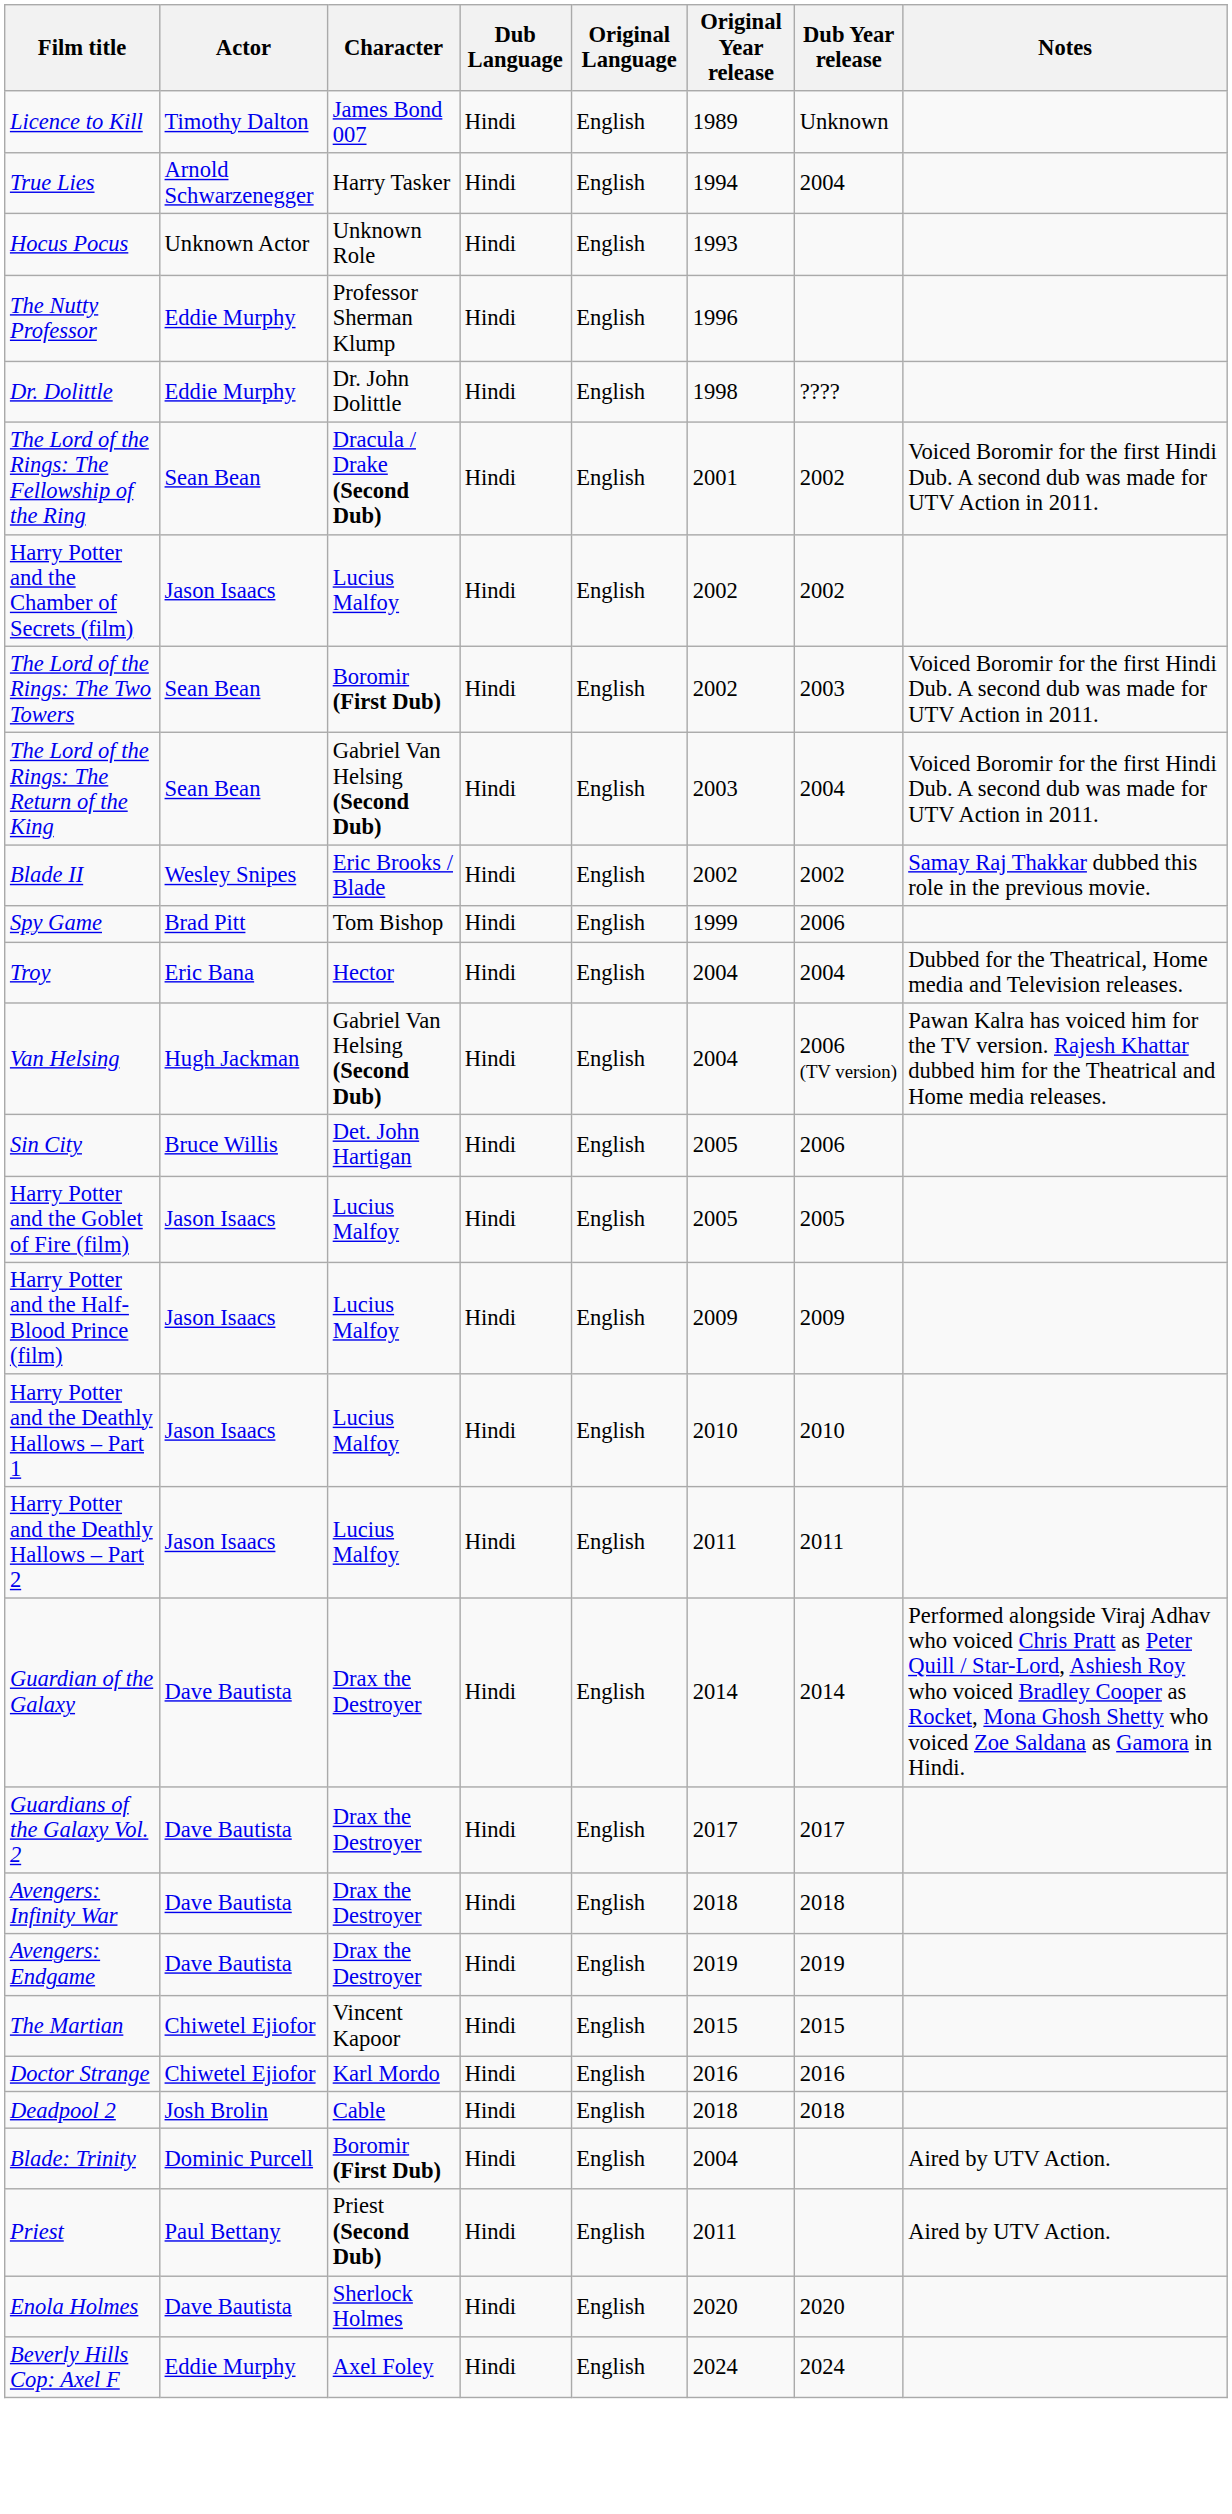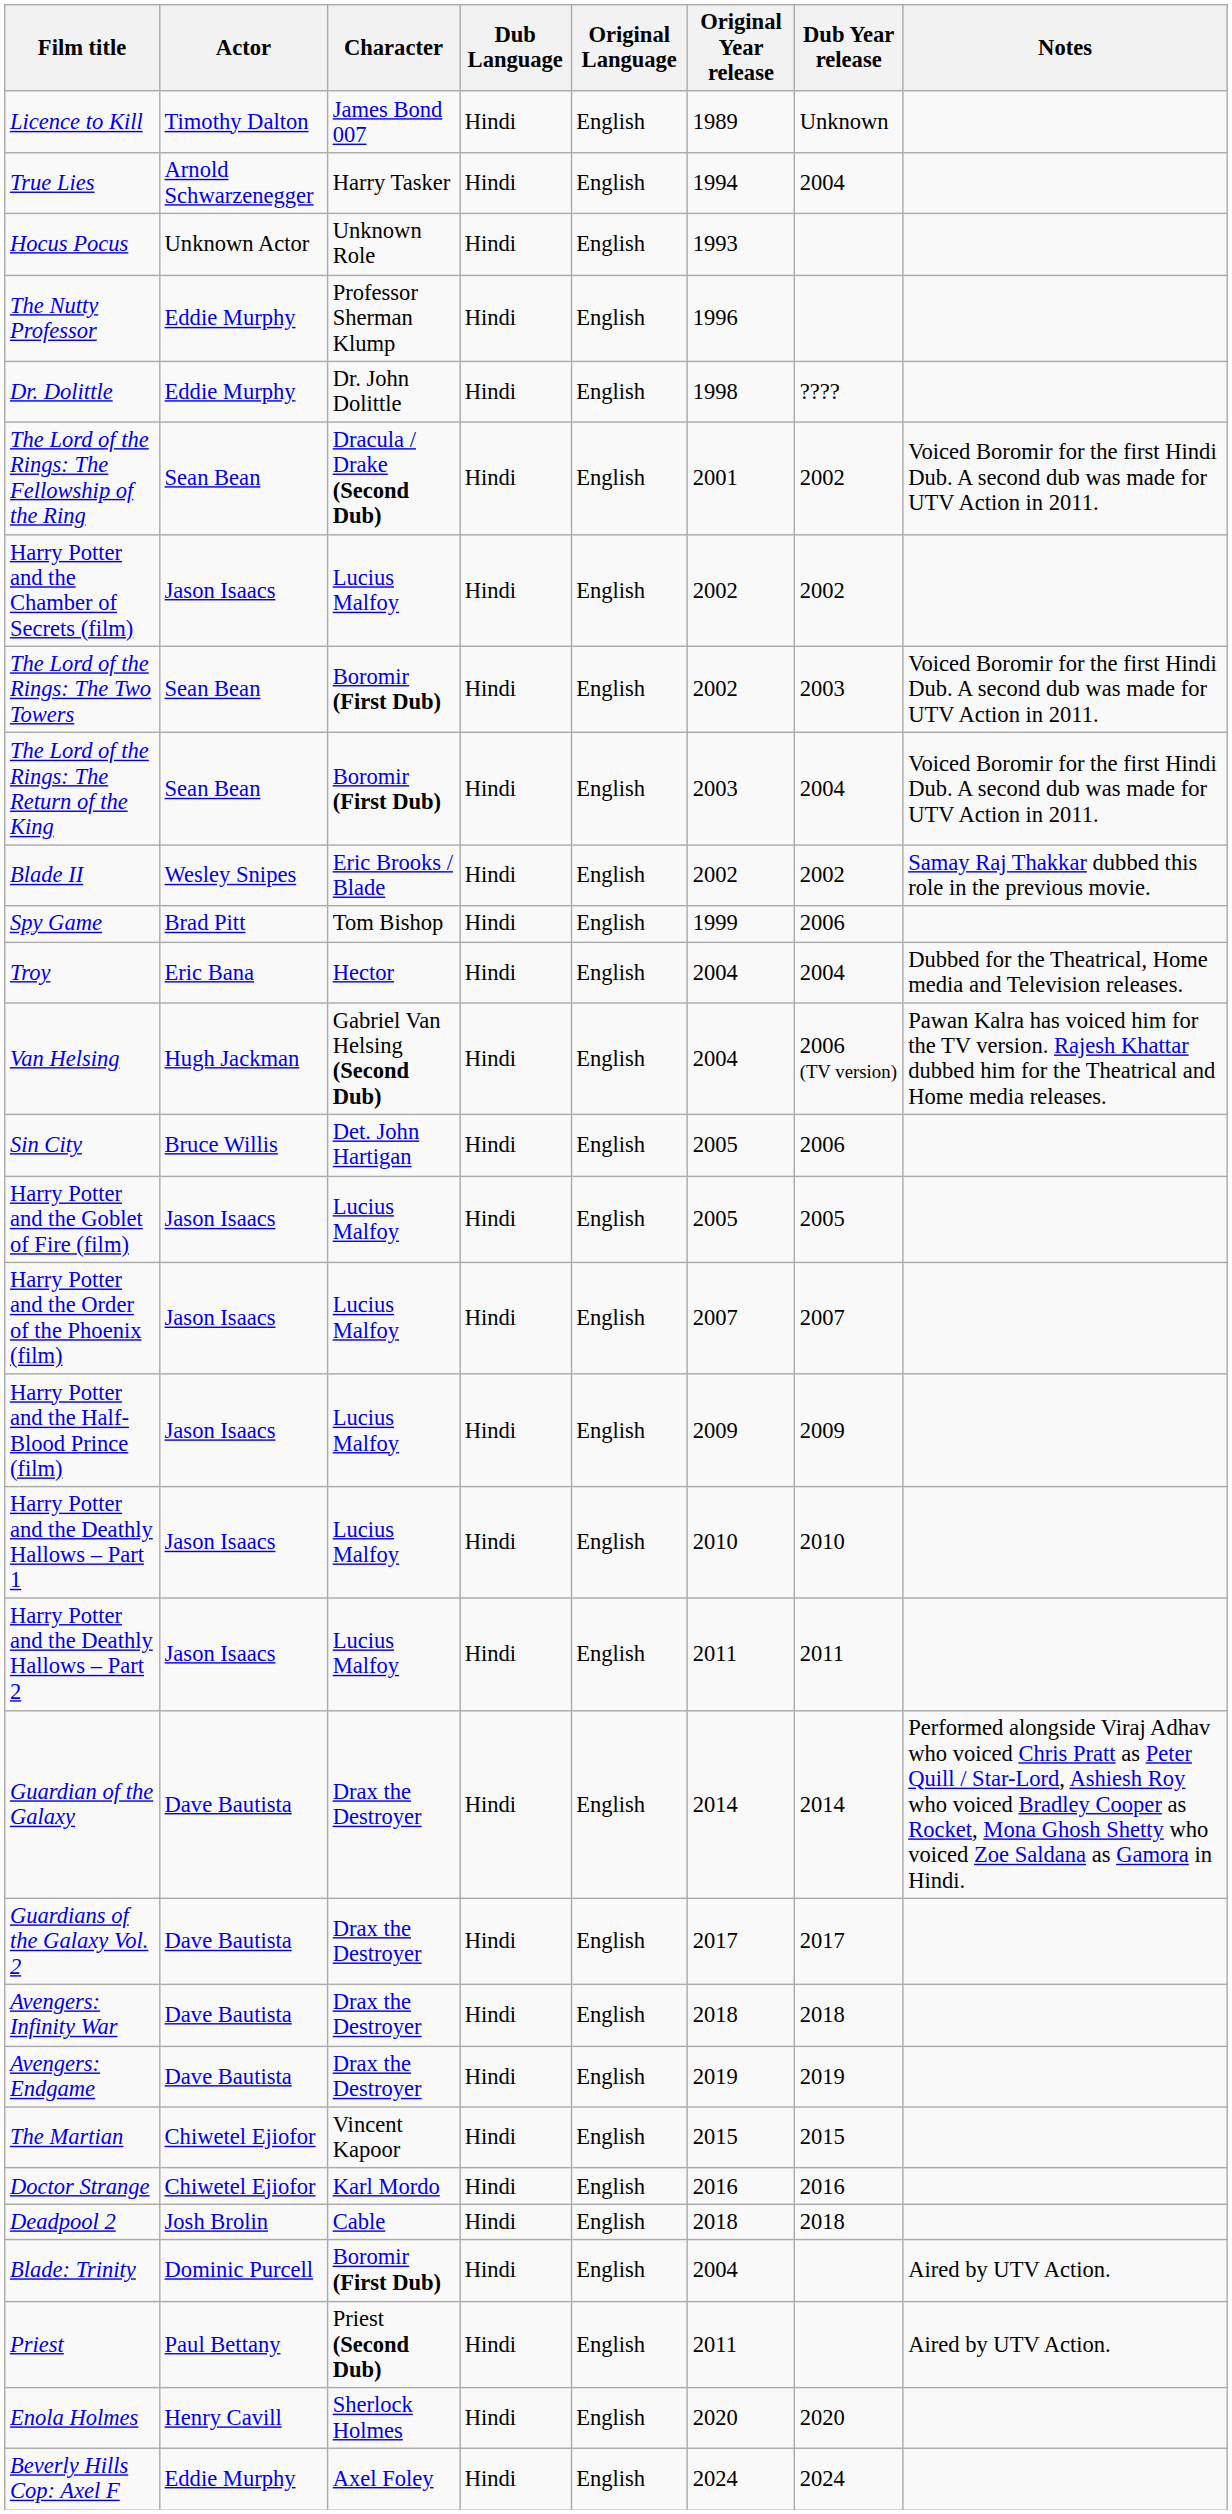 <table class="wikitable sortable">
 <tr>
 <th>Film title</th>
 <th>Actor</th>
 <th>Character</th>
 <th>Dub Language</th>
 <th>Original Language</th>
 <th>Original Year release</th>
 <th>Dub Year release</th>
 <th>Notes</th>
 </tr>
 <tr>
 <td><em><a href='#'>Licence to Kill</a></em></td>
 <td><a href='#'>Timothy Dalton</a></td>
 <td><a href='#'>James Bond 007</a></td>
 <td>Hindi</td>
 <td>English</td>
 <td>1989</td>
 <td>Unknown</td>
 <td></td>
 </tr>
 <tr>
 <td><em><a href='#'>True Lies</a></em></td>
 <td><a href='#'>Arnold Schwarzenegger</a></td>
 <td>Harry Tasker</td>
 <td>Hindi</td>
 <td>English</td>
 <td>1994</td>
 <td>2004</td>
 </tr>
 <tr>
 <td><a href='#'><em>Hocus Pocus</em></a></td>
 <td>Unknown Actor</td>
 <td>Unknown Role</td>
 <td>Hindi</td>
 <td>English</td>
 <td>1993</td>
 <td></td>
 <td></td>
 </tr>
 <tr>
 <td><a href='#'><em>The Nutty Professor</em></a></td>
 <td><a href='#'>Eddie Murphy</a></td>
 <td>Professor Sherman Klump</td>
 <td>Hindi</td>
 <td>English</td>
 <td>1996</td>
 <td></td>
 <td></td>
 </tr>
 <tr>
 <td><a href='#'><em>Dr. Dolittle</em></a></td>
 <td><a href='#'>Eddie Murphy</a></td>
 <td>Dr. John Dolittle</td>
 <td>Hindi</td>
 <td>English</td>
 <td>1998</td>
 <td>????</td>
 <td></td>
 </tr>
 <tr>
 <td><em><a href='#'>The Lord of the Rings: The Fellowship of the Ring</a></em></td>
 <td><a href='#'>Sean Bean</a></td>
 <td><a href='#'>Dracula / Drake</a> <strong>(Second Dub)</strong></td>
 <td>Hindi</td>
 <td>English</td>
 <td>2001</td>
 <td>2002</td>
 <td>Voiced Boromir for the first Hindi Dub. A second dub was made for UTV Action in 2011.</td>
 </tr>
 <tr>
 <td><a href='#'>Harry Potter and the Chamber of Secrets (film)</a></td>
 <td><a href='#'>Jason Isaacs</a></td>
 <td><a href='#'>Lucius Malfoy</a></td>
 <td>Hindi</td>
 <td>English</td>
 <td>2002</td>
 <td>2002</td>
 <td></td>
 </tr>
 <tr>
 <td><em><a href='#'>The Lord of the Rings: The Two Towers</a></em></td>
 <td><a href='#'>Sean Bean</a></td>
 <td><a href='#'>Boromir</a> <br> <strong>(First Dub)</strong></td>
 <td>Hindi</td>
 <td>English</td>
 <td>2002</td>
 <td>2003</td>
 <td>Voiced Boromir for the first Hindi Dub. A second dub was made for UTV Action in 2011.</td>
 </tr>
 <tr>
 <td><em><a href='#'>The Lord of the Rings: The Return of the King</a></em></td>
 <td><a href='#'>Sean Bean</a></td>
-<td>Gabriel Van Helsing <br> <strong>(Second Dub)</strong></td>
+<td><a href='#'>Boromir</a> <br> <strong>(First Dub)</strong></td>
 <td>Hindi</td>
 <td>English</td>
 <td>2003</td>
 <td>2004</td>
 <td>Voiced Boromir for the first Hindi Dub. A second dub was made for UTV Action in 2011.</td>
 </tr>
 <tr>
 <td><em><a href='#'>Blade II</a></em></td>
 <td><a href='#'>Wesley Snipes</a></td>
 <td><a href='#'>Eric Brooks / Blade</a></td>
 <td>Hindi</td>
 <td>English</td>
 <td>2002</td>
 <td>2002</td>
 <td><a href='#'>Samay Raj Thakkar</a> dubbed this role in the previous movie.</td>
 </tr>
 <tr>
 <td><em><a href='#'>Spy Game</a></em></td>
 <td><a href='#'>Brad Pitt</a></td>
 <td>Tom Bishop</td>
 <td>Hindi</td>
 <td>English</td>
 <td>1999</td>
 <td>2006</td>
 <td></td>
 </tr>
 <tr>
 <td><a href='#'><em>Troy</em></a></td>
 <td><a href='#'>Eric Bana</a></td>
 <td><a href='#'>Hector</a></td>
 <td>Hindi</td>
 <td>English</td>
 <td>2004</td>
 <td>2004</td>
 <td>Dubbed for the Theatrical, Home media and Television releases.</td>
 </tr>
 <tr>
 <td><a href='#'><em>Van Helsing</em></a></td>
 <td><a href='#'>Hugh Jackman</a></td>
 <td>Gabriel Van Helsing <br> <strong>(Second Dub)</strong></td>
 <td>Hindi</td>
 <td>English</td>
 <td>2004</td>
 <td>2006 <br> <small>(TV version)</small></td>
 <td>Pawan Kalra has voiced him for the TV version. <a href='#'>Rajesh Khattar</a> dubbed him for the Theatrical and Home media releases.</td>
 </tr>
 <tr>
 <td><em><a href='#'>Sin City</a></em></td>
 <td><a href='#'>Bruce Willis</a></td>
 <td><a href='#'>Det. John Hartigan</a></td>
 <td>Hindi</td>
 <td>English</td>
 <td>2005</td>
 <td>2006</td>
 <td></td>
 </tr>
 <tr>
 <td><a href='#'>Harry Potter and the Goblet of Fire (film)</a></td>
 <td><a href='#'>Jason Isaacs</a></td>
 <td><a href='#'>Lucius Malfoy</a></td>
 <td>Hindi</td>
 <td>English</td>
 <td>2005</td>
 <td>2005</td>
+<td></td>
+</tr>
+<tr>
+<td><a href='#'>Harry Potter and the Order of the Phoenix (film)</a></td>
+<td><a href='#'>Jason Isaacs</a></td>
+<td><a href='#'>Lucius Malfoy</a></td>
+<td>Hindi</td>
+<td>English</td>
+<td>2007</td>
+<td>2007</td>
 <td></td>
 </tr>
 <tr>
 <td><a href='#'>Harry Potter and the Half-Blood Prince (film)</a></td>
 <td><a href='#'>Jason Isaacs</a></td>
 <td><a href='#'>Lucius Malfoy</a></td>
 <td>Hindi</td>
 <td>English</td>
 <td>2009</td>
 <td>2009</td>
 <td></td>
 </tr>
 <tr>
 <td><a href='#'>Harry Potter and the Deathly Hallows – Part 1</a></td>
 <td><a href='#'>Jason Isaacs</a></td>
 <td><a href='#'>Lucius Malfoy</a></td>
 <td>Hindi</td>
 <td>English</td>
 <td>2010</td>
 <td>2010</td>
 <td></td>
 </tr>
 <tr>
 <td><a href='#'>Harry Potter and the Deathly Hallows – Part 2</a></td>
 <td><a href='#'>Jason Isaacs</a></td>
 <td><a href='#'>Lucius Malfoy</a></td>
 <td>Hindi</td>
 <td>English</td>
 <td>2011</td>
 <td>2011</td>
 <td></td>
 </tr>
 <tr>
 <td><a href='#'><em>Guardian of the Galaxy</em></a></td>
 <td><a href='#'>Dave Bautista</a></td>
 <td><a href='#'>Drax the Destroyer</a></td>
 <td>Hindi</td>
 <td>English</td>
 <td>2014</td>
 <td>2014</td>
 <td>Performed alongside Viraj Adhav who voiced <a href='#'>Chris Pratt</a> as <a href='#'>Peter Quill / Star-Lord</a>, <a href='#'>Ashiesh Roy</a> who voiced <a href='#'>Bradley Cooper</a> as <a href='#'>Rocket</a>, <a href='#'>Mona Ghosh Shetty</a> who voiced <a href='#'>Zoe Saldana</a> as <a href='#'>Gamora</a> in Hindi.</td>
 </tr>
 <tr>
 <td><em><a href='#'>Guardians of the Galaxy Vol. 2</a></em></td>
 <td><a href='#'>Dave Bautista</a></td>
 <td><a href='#'>Drax the Destroyer</a></td>
 <td>Hindi</td>
 <td>English</td>
 <td>2017</td>
 <td>2017</td>
 <td></td>
 </tr>
 <tr>
 <td><em><a href='#'>Avengers: Infinity War</a></em></td>
 <td><a href='#'>Dave Bautista</a></td>
 <td><a href='#'>Drax the Destroyer</a></td>
 <td>Hindi</td>
 <td>English</td>
 <td>2018</td>
 <td>2018</td>
 <td></td>
 </tr>
 <tr>
 <td><em><a href='#'>Avengers: Endgame</a></em></td>
 <td><a href='#'>Dave Bautista</a></td>
 <td><a href='#'>Drax the Destroyer</a></td>
 <td>Hindi</td>
 <td>English</td>
 <td>2019</td>
 <td>2019</td>
 <td></td>
 </tr>
 <tr>
 <td><a href='#'><em>The Martian</em></a></td>
 <td><a href='#'>Chiwetel Ejiofor</a></td>
 <td>Vincent Kapoor</td>
 <td>Hindi</td>
 <td>English</td>
 <td>2015</td>
 <td>2015</td>
 <td></td>
 </tr>
 <tr>
 <td><a href='#'><em>Doctor Strange</em></a></td>
 <td><a href='#'>Chiwetel Ejiofor</a></td>
 <td><a href='#'>Karl Mordo</a></td>
 <td>Hindi</td>
 <td>English</td>
 <td>2016</td>
 <td>2016</td>
 <td></td>
 </tr>
 <tr>
 <td><em><a href='#'>Deadpool 2</a></em></td>
 <td><a href='#'>Josh Brolin</a></td>
 <td><a href='#'>Cable</a></td>
 <td>Hindi</td>
 <td>English</td>
 <td>2018</td>
 <td>2018</td>
 <td></td>
 </tr>
 <tr>
 <td><em><a href='#'>Blade: Trinity</a></em></td>
 <td><a href='#'>Dominic Purcell</a></td>
 <td><a href='#'>Boromir</a> <br> <strong>(First Dub)</strong></td>
 <td>Hindi</td>
 <td>English</td>
 <td>2004</td>
 <td></td>
 <td>Aired by UTV Action.</td>
 </tr>
 <tr>
 <td><a href='#'><em>Priest</em></a></td>
 <td><a href='#'>Paul Bettany</a></td>
 <td>Priest <br> <strong>(Second Dub)</strong></td>
 <td>Hindi</td>
 <td>English</td>
 <td>2011</td>
 <td></td>
 <td>Aired by UTV Action.</td>
 </tr>
 <tr>
 <td><a href='#'><em>Enola Holmes</em></a></td>
-<td><a href='#'>Dave Bautista</a></td>
+<td><a href='#'>Henry Cavill</a></td>
 <td><a href='#'>Sherlock Holmes</a></td>
 <td>Hindi</td>
 <td>English</td>
 <td>2020</td>
 <td>2020</td>
 <td></td>
 </tr>
 <tr>
 <td><a href='#'><em>Beverly Hills Cop: Axel F</em></a></td>
 <td><a href='#'>Eddie Murphy</a></td>
 <td><a href='#'>Axel Foley</a></td>
 <td>Hindi</td>
 <td>English</td>
 <td>2024</td>
 <td>2024</td>
 <td></td>
 </tr>
 </table>
